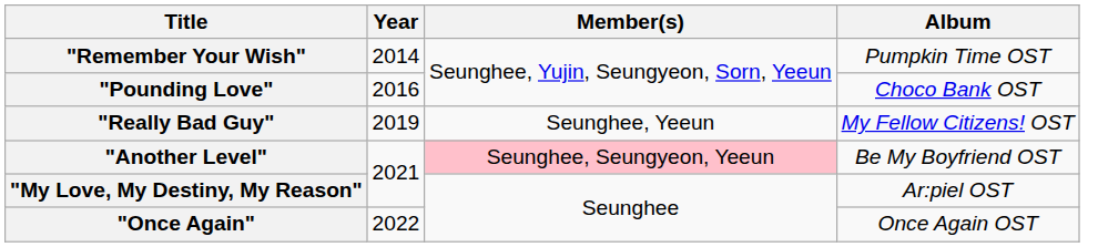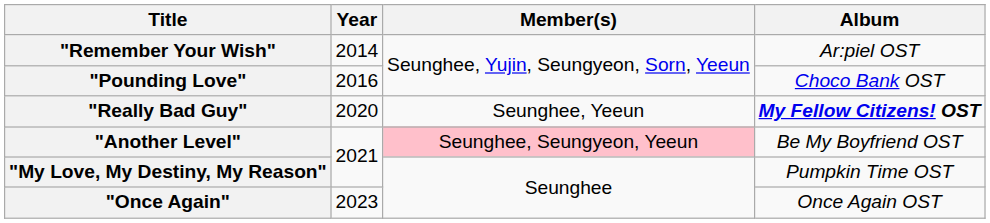 <table class="wikitable plainrowheaders" style="text-align:center;" border="1">
 <tr>
 <th scope="col">Title</th>
 <th scope="col">Year</th>
 <th scope="col">Member(s)</th>
 <th scope="col">Album</th>
 </tr>
 <tr>
 <th scope="row">"Remember Your Wish" </th>
 <td>2014</td>
 <td rowspan="2">Seunghee, <a href='#'>Yujin</a>, Seungyeon, <a href='#'>Sorn</a>, <a href='#'>Yeeun</a></td>
-<td><em>Pumpkin Time OST</em></td>
+<td><em>Ar:piel OST</em></td>
 </tr>
 <tr>
 <th scope="row">"Pounding Love" </th>
 <td>2016</td>
 <td><em><a href='#'>Choco Bank</a> OST</em></td>
 </tr>
 <tr>
 <th scope="row">"Really Bad Guy" </th>
-<td>2019</td>
+<td>2020</td>
 <td>Seunghee, Yeeun</td>
-<td><em><a href='#'>My Fellow Citizens!</a> OST</em></td>
+<td><strong><em><a href='#'>My Fellow Citizens!</a> OST</em></strong></td>
 </tr>
 <tr>
 <th scope="row">"Another Level"</th>
 <td rowspan="2">2021</td>
 <td style="background: pink;">Seunghee, Seungyeon, Yeeun</td>
 <td><em>Be My Boyfriend OST</em></td>
 </tr>
 <tr>
 <th scope="row">"My Love, My Destiny, My Reason" </th>
 <td rowspan="2">Seunghee</td>
-<td><em>Ar:piel OST</em></td>
+<td><em>Pumpkin Time OST</em></td>
 </tr>
 <tr>
 <th scope="row">"Once Again"</th>
-<td>2022</td>
+<td>2023</td>
 <td><em>Once Again OST</em></td>
 </tr>
 </table>
